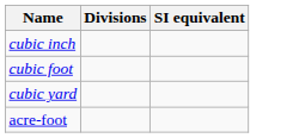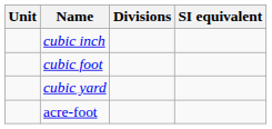 <table class="wikitable">
 <tr>
+<th scope=col>Unit</th>
 <th scope=col>Name</th>
 <th scope=col>Divisions</th>
 <th scope=col>SI equivalent</th>
 </tr>
 <tr>
+<td></td>
 <td><em><a href='#'>cubic inch</a></em></td>
 <td></td>
 <td></td>
 </tr>
 <tr>
+<td></td>
 <td><em><a href='#'>cubic foot</a></em></td>
 <td></td>
 <td></td>
 </tr>
 <tr>
+<td></td>
 <td><em><a href='#'>cubic yard</a></em></td>
 <td></td>
 <td></td>
 </tr>
 <tr>
+<td></td>
 <td><a href='#'>acre-foot</a></td>
 <td></td>
 <td></td>
 </tr>
 </table>
